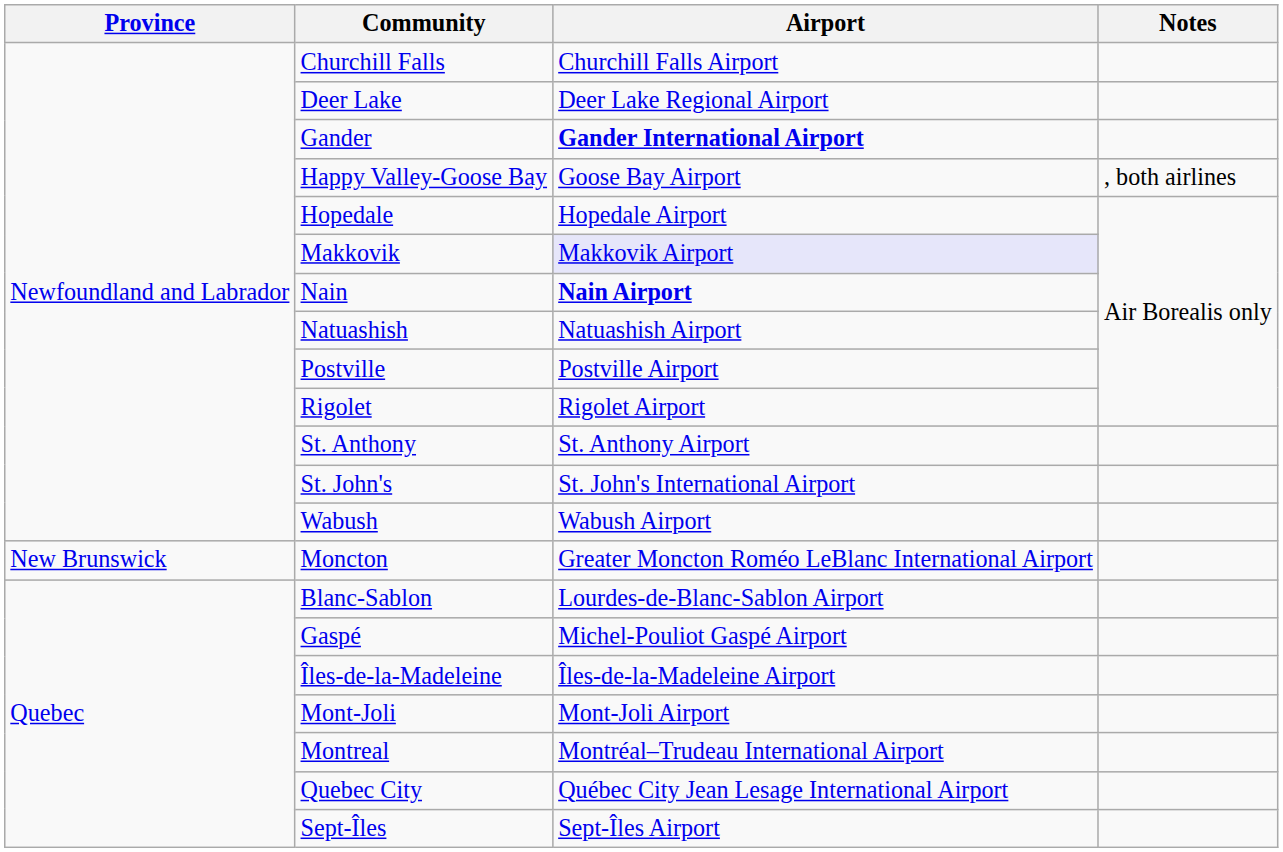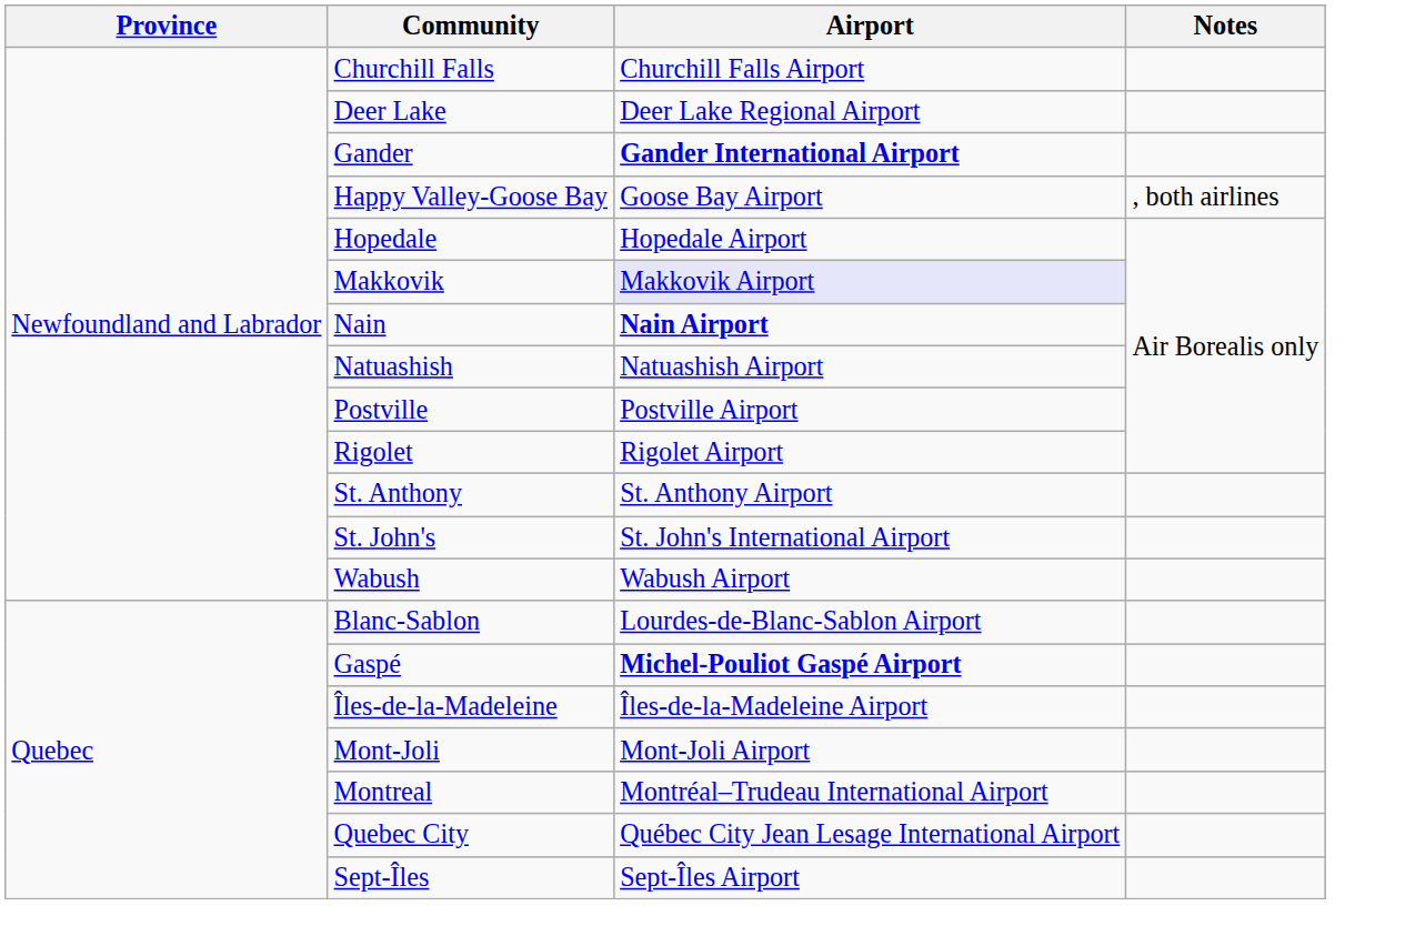 <table class="wikitable sortable">
 <tr>
 <th><a href='#'>Province</a></th>
 <th>Community</th>
 <th>Airport</th>
 <th>Notes</th>
 </tr>
 <tr>
 <td rowspan="13"><a href='#'>Newfoundland and Labrador</a></td>
 <td><a href='#'>Churchill Falls</a></td>
 <td><a href='#'>Churchill Falls Airport</a></td>
 <td></td>
 </tr>
 <tr>
 <td><a href='#'>Deer Lake</a></td>
 <td><a href='#'>Deer Lake Regional Airport</a></td>
 <td></td>
 </tr>
 <tr>
 <td><a href='#'>Gander</a></td>
 <td><strong><a href='#'>Gander International Airport</a></strong></td>
 <td></td>
 </tr>
 <tr>
 <td><a href='#'>Happy Valley-Goose Bay</a></td>
 <td><a href='#'>Goose Bay Airport</a></td>
 <td>, both airlines</td>
 </tr>
 <tr>
 <td><a href='#'>Hopedale</a></td>
 <td><a href='#'>Hopedale Airport</a></td>
 <td rowspan="6">Air Borealis only</td>
 </tr>
 <tr>
 <td><a href='#'>Makkovik</a></td>
 <td style="background: lavender;"><a href='#'>Makkovik Airport</a></td>
 </tr>
 <tr>
 <td><a href='#'>Nain</a></td>
 <td><strong><a href='#'>Nain Airport</a></strong></td>
 </tr>
 <tr>
 <td><a href='#'>Natuashish</a></td>
 <td><a href='#'>Natuashish Airport</a></td>
 </tr>
 <tr>
 <td><a href='#'>Postville</a></td>
 <td><a href='#'>Postville Airport</a></td>
 </tr>
 <tr>
 <td><a href='#'>Rigolet</a></td>
 <td><a href='#'>Rigolet Airport</a></td>
 </tr>
 <tr>
 <td><a href='#'>St. Anthony</a></td>
 <td><a href='#'>St. Anthony Airport</a></td>
 <td></td>
 </tr>
 <tr>
 <td><a href='#'>St. John's</a></td>
 <td><a href='#'>St. John's International Airport</a></td>
 <td></td>
 </tr>
 <tr>
 <td><a href='#'>Wabush</a></td>
 <td><a href='#'>Wabush Airport</a></td>
 <td></td>
 </tr>
 <tr>
-<td><a href='#'>New Brunswick</a></td>
-<td><a href='#'>Moncton</a></td>
-<td><a href='#'>Greater Moncton Roméo LeBlanc International Airport</a></td>
-<td></td>
-</tr>
-<tr>
 <td rowspan="7"><a href='#'>Quebec</a></td>
 <td><a href='#'>Blanc-Sablon</a></td>
 <td><a href='#'>Lourdes-de-Blanc-Sablon Airport</a></td>
 <td></td>
 </tr>
 <tr>
 <td><a href='#'>Gaspé</a></td>
-<td><a href='#'>Michel-Pouliot Gaspé Airport</a></td>
+<td><strong><a href='#'>Michel-Pouliot Gaspé Airport</a></strong></td>
 <td></td>
 </tr>
 <tr>
 <td><a href='#'>Îles-de-la-Madeleine</a></td>
 <td><a href='#'>Îles-de-la-Madeleine Airport</a></td>
 <td></td>
 </tr>
 <tr>
 <td><a href='#'>Mont-Joli</a></td>
 <td><a href='#'>Mont-Joli Airport</a></td>
 <td></td>
 </tr>
 <tr>
 <td><a href='#'>Montreal</a></td>
 <td><a href='#'>Montréal–Trudeau International Airport</a></td>
 <td></td>
 </tr>
 <tr>
 <td><a href='#'>Quebec City</a></td>
 <td><a href='#'>Québec City Jean Lesage International Airport</a></td>
 <td></td>
 </tr>
 <tr>
 <td><a href='#'>Sept-Îles</a></td>
 <td><a href='#'>Sept-Îles Airport</a></td>
 <td></td>
 </tr>
 </table>
